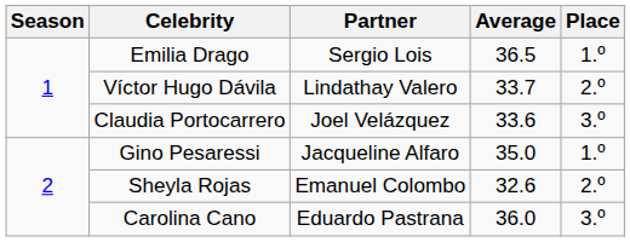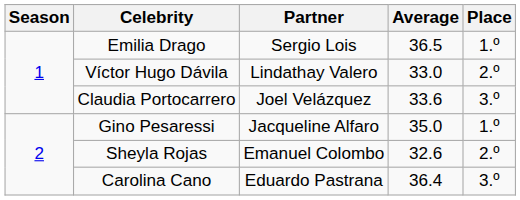 <table class="wikitable sortable" style="text-align: center; white-space:nowrap; margin:auto">
 <tr>
 <th>Season</th>
 <th>Celebrity</th>
 <th>Partner</th>
 <th>Average</th>
 <th>Place</th>
 </tr>
 <tr>
 <td rowspan="3"><a href='#'>1</a></td>
 <td>Emilia Drago</td>
 <td>Sergio Lois</td>
 <td>36.5</td>
 <td>1.º</td>
 </tr>
 <tr>
 <td>Víctor Hugo Dávila</td>
 <td>Lindathay Valero</td>
-<td>33.7</td>
+<td>33.0</td>
 <td>2.º</td>
 </tr>
 <tr>
 <td>Claudia Portocarrero</td>
 <td>Joel Velázquez</td>
 <td>33.6</td>
 <td>3.º</td>
 </tr>
 <tr>
 <td rowspan="3"><a href='#'>2</a></td>
 <td>Gino Pesaressi</td>
 <td>Jacqueline Alfaro</td>
 <td>35.0</td>
 <td>1.º</td>
 </tr>
 <tr>
 <td>Sheyla Rojas</td>
 <td>Emanuel Colombo</td>
 <td>32.6</td>
 <td>2.º</td>
 </tr>
 <tr>
 <td>Carolina Cano</td>
 <td>Eduardo Pastrana</td>
-<td>36.0</td>
+<td>36.4</td>
 <td>3.º</td>
 </tr>
 </table>
